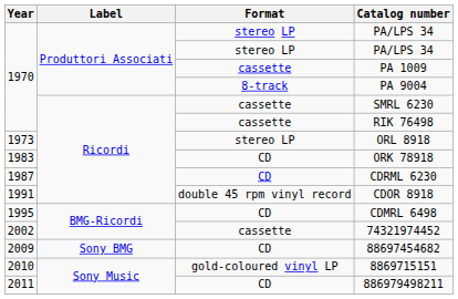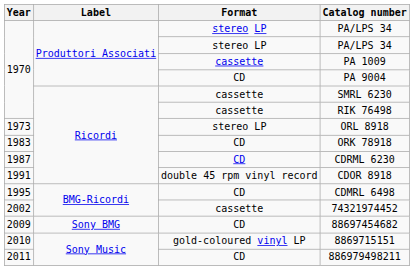 <table class="wikitable">
 <tr>
 <th>Year</th>
 <th>Label</th>
 <th>Format</th>
 <th>Catalog number</th>
 </tr>
 <tr>
 <td rowspan="6" style="text-align: center;">1970</td>
 <td rowspan="4" style="text-align: center;"><a href='#'>Produttori Associati</a></td>
 <td style="text-align: center;"><a href='#'>stereo</a> <a href='#'>LP</a></td>
 <td style="text-align: center;">PA/LPS 34</td>
 </tr>
 <tr>
 <td style="text-align: center;">stereo LP</td>
 <td style="text-align: center;">PA/LPS 34</td>
 </tr>
 <tr>
 <td style="text-align: center;"><a href='#'>cassette</a></td>
 <td style="text-align: center;">PA 1009</td>
 </tr>
 <tr>
-<td style="text-align: center;"><a href='#'>8-track</a></td>
+<td style="text-align: center;">CD</td>
 <td style="text-align: center;">PA 9004</td>
 </tr>
 <tr>
 <td rowspan="6" style="text-align: center;"><a href='#'>Ricordi</a></td>
 <td style="text-align: center;">cassette</td>
 <td style="text-align: center;">SMRL 6230</td>
 </tr>
 <tr>
 <td style="text-align: center;">cassette</td>
 <td style="text-align: center;">RIK 76498</td>
 </tr>
 <tr>
 <td style="text-align: center;">1973</td>
 <td style="text-align: center;">stereo LP</td>
 <td style="text-align: center;">ORL 8918</td>
 </tr>
 <tr>
 <td style="text-align: center;">1983</td>
 <td style="text-align: center;">CD</td>
 <td style="text-align: center;">ORK 78918</td>
 </tr>
 <tr>
 <td style="text-align: center;">1987</td>
 <td style="text-align: center;"><a href='#'>CD</a></td>
 <td style="text-align: center;">CDRML 6230</td>
 </tr>
 <tr>
 <td style="text-align: center;">1991</td>
 <td style="text-align: center;">double 45 rpm vinyl record</td>
 <td style="text-align: center;">CDOR 8918</td>
 </tr>
 <tr>
 <td style="text-align: center;">1995</td>
 <td rowspan="2" style="text-align: center;"><a href='#'>BMG-Ricordi</a></td>
 <td style="text-align: center;">CD</td>
 <td style="text-align: center;">CDMRL 6498</td>
 </tr>
 <tr>
 <td style="text-align: center;">2002</td>
 <td style="text-align: center;">cassette</td>
 <td style="text-align: center;">74321974452</td>
 </tr>
 <tr>
 <td style="text-align: center;">2009</td>
 <td style="text-align: center;"><a href='#'>Sony BMG</a></td>
 <td style="text-align: center;">CD</td>
 <td style="text-align: center;">88697454682</td>
 </tr>
 <tr>
 <td style="text-align: center;">2010</td>
 <td rowspan="2" style="text-align: center;"><a href='#'>Sony Music</a></td>
 <td style="text-align: center;">gold-coloured <a href='#'>vinyl</a> LP</td>
 <td style="text-align: center;">8869715151</td>
 </tr>
 <tr>
 <td style="text-align: center;">2011</td>
 <td style="text-align: center;">CD</td>
 <td style="text-align: center;">886979498211</td>
 </tr>
 </table>
